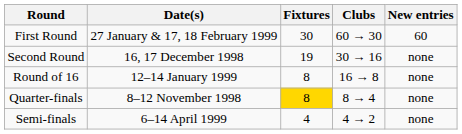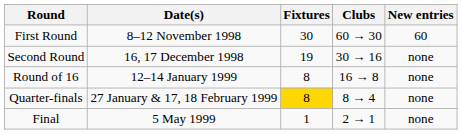 <table class="wikitable" style="text-align:center">
 <tr>
 <th>Round</th>
 <th>Date(s)</th>
 <th>Fixtures</th>
 <th>Clubs</th>
 <th>New entries</th>
 </tr>
 <tr>
 <td>First Round</td>
-<td>27 January & 17, 18 February 1999</td>
+<td>8–12 November 1998</td>
 <td>30</td>
 <td>60 → 30</td>
 <td>60</td>
 </tr>
 <tr>
 <td>Second Round</td>
 <td>16, 17 December 1998</td>
 <td>19</td>
 <td>30 → 16</td>
 <td>none</td>
 </tr>
 <tr>
 <td>Round of 16</td>
 <td>12–14 January 1999</td>
 <td>8</td>
 <td>16 → 8</td>
 <td>none</td>
 </tr>
 <tr>
 <td>Quarter-finals</td>
-<td>8–12 November 1998</td>
+<td>27 January & 17, 18 February 1999</td>
 <td style="background: gold;">8</td>
 <td>8 → 4</td>
 <td>none</td>
 </tr>
 <tr>
-<td>Semi-finals</td>
-<td>6–14 April 1999</td>
-<td>4</td>
-<td>4 → 2</td>
+<td>Final</td>
+<td>5 May 1999</td>
+<td>1</td>
+<td>2 → 1</td>
 <td>none</td>
 </tr>
 </table>
